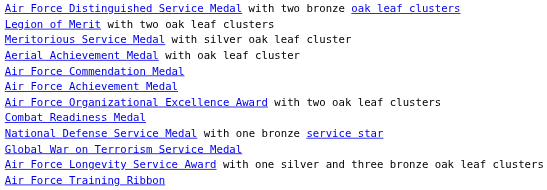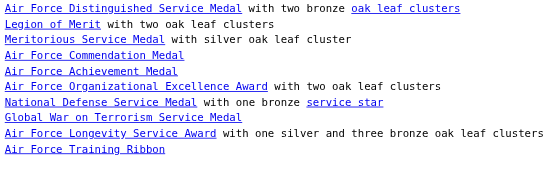 <table>
 <tr>
 <td><span></span><span></span></td>
 <td><a href='#'>Air Force Distinguished Service Medal</a> with two bronze <a href='#'>oak leaf clusters</a></td>
 </tr>
 <tr>
 <td><span></span><span></span></td>
 <td><a href='#'>Legion of Merit</a> with two oak leaf clusters</td>
 </tr>
 <tr>
 <td></td>
 <td><a href='#'>Meritorious Service Medal</a> with silver oak leaf cluster</td>
 </tr>
 <tr>
 <td></td>
-<td><a href='#'>Aerial Achievement Medal</a> with oak leaf cluster</td>
-</tr>
-<tr>
-<td></td>
 <td><a href='#'>Air Force Commendation Medal</a></td>
 </tr>
 <tr>
 <td></td>
 <td><a href='#'>Air Force Achievement Medal</a></td>
 </tr>
 <tr>
 <td><span></span><span></span></td>
 <td><a href='#'>Air Force Organizational Excellence Award</a> with two oak leaf clusters</td>
-</tr>
-<tr>
-<td></td>
-<td><a href='#'>Combat Readiness Medal</a></td>
 </tr>
 <tr>
 <td></td>
 <td><a href='#'>National Defense Service Medal</a> with one bronze <a href='#'>service star</a></td>
 </tr>
 <tr>
 <td></td>
 <td><a href='#'>Global War on Terrorism Service Medal</a></td>
 </tr>
 <tr>
 <td><span></span><span></span><span></span><span></span></td>
 <td><a href='#'>Air Force Longevity Service Award</a> with one silver and three bronze oak leaf clusters</td>
 </tr>
 <tr>
 <td></td>
 <td><a href='#'>Air Force Training Ribbon</a></td>
 </tr>
 </table>
